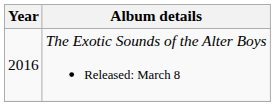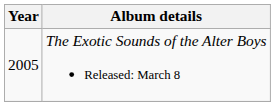 <table class="wikitable" style="text-align:center;">
 <tr>
 <th>Year</th>
 <th>Album details</th>
 </tr>
 <tr>
-<td>2016</td>
+<td>2005</td>
 <td align="left"><em>The Exotic Sounds of the Alter Boys</em><br><ul><li><small>Released: March 8</small></li></ul></td>
 </tr>
 <tr>
 </tr>
 </table>
